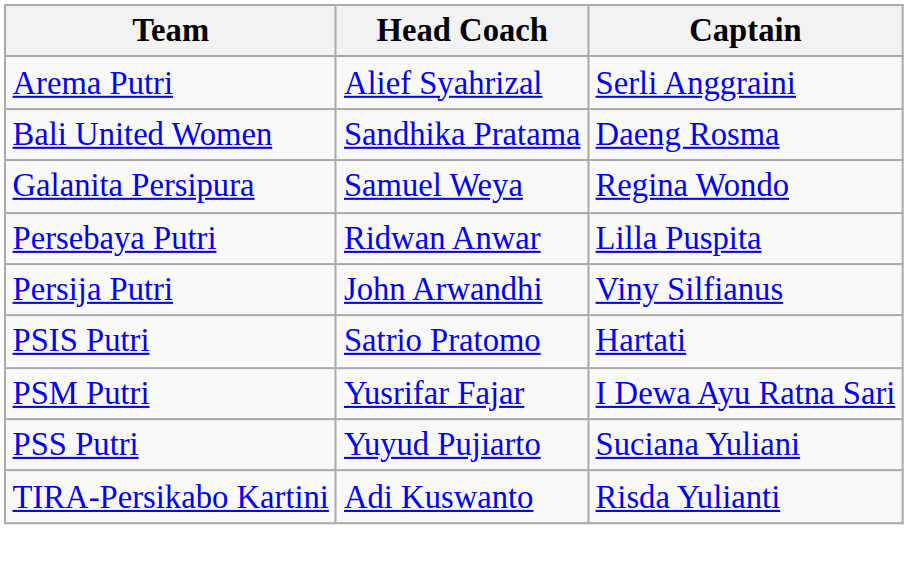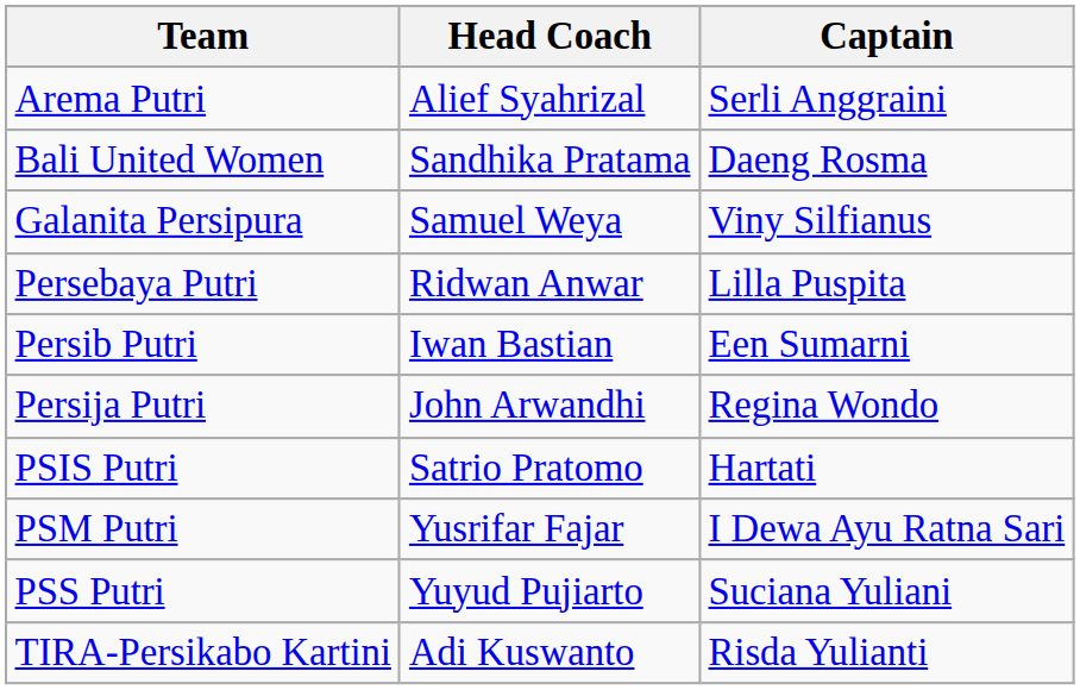 <table class="wikitable sortable">
 <tr>
 <th>Team</th>
 <th>Head Coach</th>
 <th>Captain</th>
 </tr>
 <tr>
 <td class="nowrap"><a href='#'>Arema Putri</a></td>
 <td class="nowrap"> <a href='#'>Alief Syahrizal</a></td>
 <td class="nowrap"> <a href='#'>Serli Anggraini</a></td>
 </tr>
 <tr>
 <td class="nowrap"><a href='#'>Bali United Women</a></td>
 <td class="nowrap"> <a href='#'>Sandhika Pratama</a></td>
 <td class="nowrap"> <a href='#'>Daeng Rosma</a></td>
 </tr>
 <tr>
 <td class="nowrap"><a href='#'>Galanita Persipura</a></td>
 <td class="nowrap"> <a href='#'>Samuel Weya</a></td>
-<td class="nowrap"> <a href='#'>Regina Wondo</a></td>
+<td class="nowrap"> <a href='#'>Viny Silfianus</a></td>
 </tr>
 <tr>
 <td class="nowrap"><a href='#'>Persebaya Putri</a></td>
 <td class="nowrap"> <a href='#'>Ridwan Anwar</a></td>
 <td class="nowrap"> <a href='#'>Lilla Puspita</a></td>
 </tr>
 <tr>
+<td class="nowrap"><a href='#'>Persib Putri</a></td>
+<td class="nowrap"> <a href='#'>Iwan Bastian</a></td>
+<td class="nowrap"> <a href='#'>Een Sumarni</a></td>
+</tr>
+<tr>
 <td class="nowrap"><a href='#'>Persija Putri</a></td>
 <td class="nowrap"> <a href='#'>John Arwandhi</a></td>
-<td class="nowrap"> <a href='#'>Viny Silfianus</a></td>
+<td class="nowrap"> <a href='#'>Regina Wondo</a></td>
 </tr>
 <tr>
 <td class="nowrap"><a href='#'>PSIS Putri</a></td>
 <td class="nowrap"> <a href='#'>Satrio Pratomo</a></td>
 <td class="nowrap"> <a href='#'>Hartati</a></td>
 </tr>
 <tr>
 <td class="nowrap"><a href='#'>PSM Putri</a></td>
 <td class="nowrap"> <a href='#'>Yusrifar Fajar</a></td>
 <td class="nowrap"> <a href='#'>I Dewa Ayu Ratna Sari</a></td>
 </tr>
 <tr>
 <td class="nowrap"><a href='#'>PSS Putri</a></td>
 <td class="nowrap"> <a href='#'>Yuyud Pujiarto</a></td>
 <td class="nowrap"> <a href='#'>Suciana Yuliani</a></td>
 </tr>
 <tr>
 <td class="nowrap"><a href='#'>TIRA-Persikabo Kartini</a></td>
 <td class="nowrap"> <a href='#'>Adi Kuswanto</a></td>
 <td class="nowrap"> <a href='#'>Risda Yulianti</a></td>
 </tr>
 </table>
